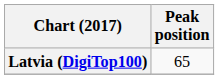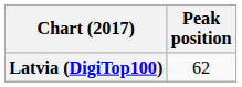 <table class="wikitable plainrowheaders sortable" style="text-align:center">
 <tr>
 <th scope="col">Chart (2017)</th>
 <th scope="col">Peak<br> position</th>
 </tr>
 <tr>
 <th scope="row">Latvia (<a href='#'>DigiTop100</a>)</th>
-<td>65</td>
+<td>62</td>
 </tr>
 <tr>
 </tr>
 <tr>
 </tr>
 <tr>
 </tr>
 </table>
